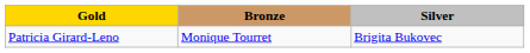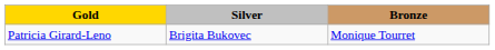 <table class="wikitable" style="text-align:left">
 <tr align="center">
 <td width=200 bgcolor=gold><strong>Gold</strong></td>
+<td width=200 bgcolor=silver><strong>Silver</strong></td>
 <td width=200 bgcolor=CC9966><strong>Bronze</strong></td>
-<td width=200 bgcolor=silver><strong>Silver</strong></td>
 </tr>
 <tr>
 <td><a href='#'>Patricia Girard-Leno</a><br><em></em></td>
+<td><a href='#'>Brigita Bukovec</a><br><em></em></td>
 <td><a href='#'>Monique Tourret</a><br><em></em></td>
-<td><a href='#'>Brigita Bukovec</a><br><em></em></td>
 </tr>
 </table>
